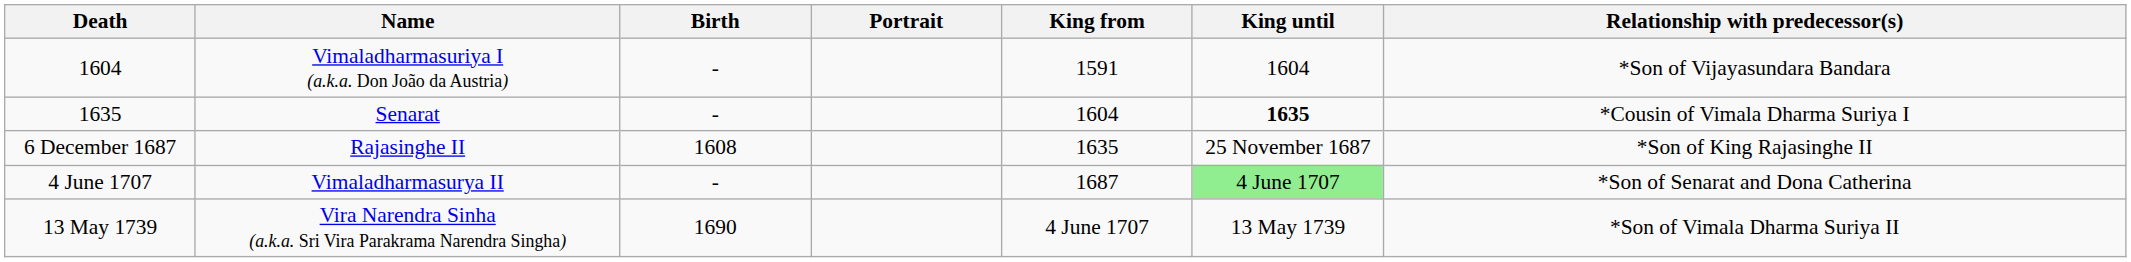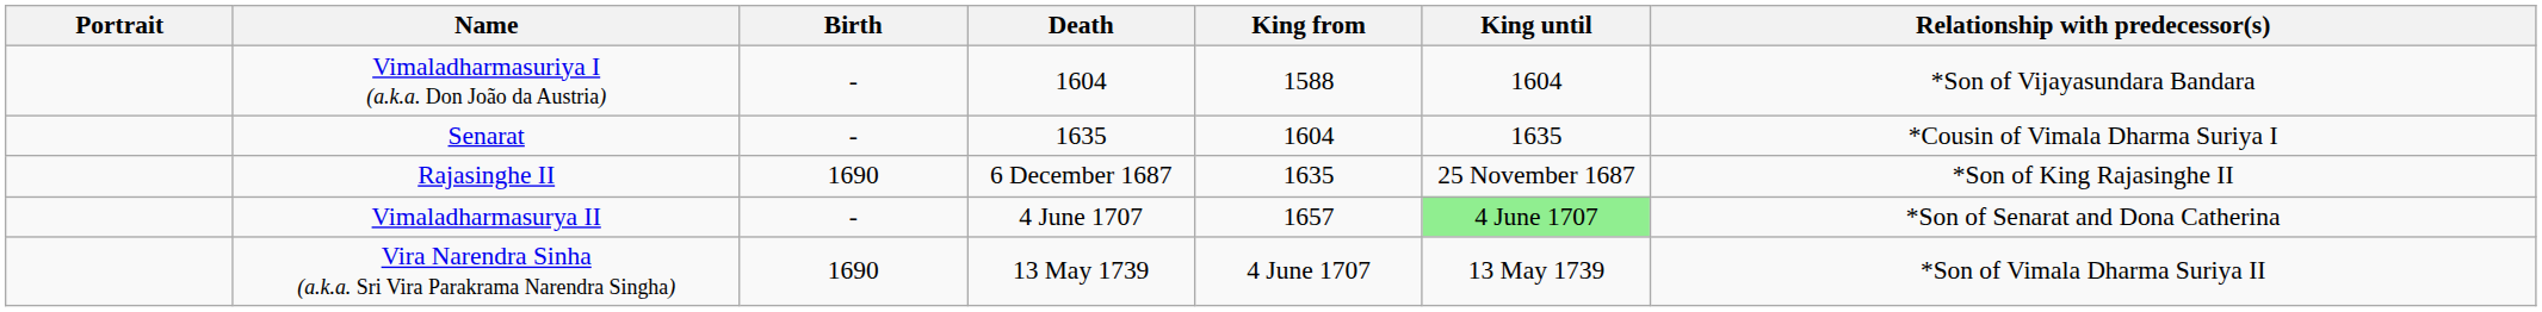 <table width=100% class="wikitable">
 <tr>
-<th width=9%>Death</th>
+<th width=9%>Portrait</th>
 <th width=20%>Name</th>
 <th width=9%>Birth</th>
-<th width=9%>Portrait</th>
+<th width=9%>Death</th>
 <th width=9%>King from</th>
 <th width=9%>King until</th>
 <th width=35%>Relationship with predecessor(s)</th>
 </tr>
 <tr>
-<td align="center">1604</td>
+<td align="center"></td>
 <td align="center"><a href='#'>Vimaladharmasuriya I</a><br><small><em>(a.k.a. </em>Don João da Austria<em>)</em></small></td>
 <td align="center">-</td>
-<td align="center"></td>
-<td align="center">1591</td>
+<td align="center">1604</td>
+<td align="center">1588</td>
 <td align="center">1604</td>
 <td align="center">*Son of Vijayasundara Bandara</td>
 </tr>
 <tr>
-<td align="center">1635</td>
+<td align="center"></td>
 <td align="center"><a href='#'>Senarat</a></td>
 <td align="center">-</td>
-<td align="center"></td>
+<td align="center">1635</td>
 <td align="center">1604</td>
-<td align="center"><strong>1635</strong></td>
+<td align="center">1635</td>
 <td align="center">*Cousin of Vimala Dharma Suriya I</td>
 </tr>
 <tr>
+<td align="center"></td>
+<td align="center"><a href='#'>Rajasinghe II</a></td>
+<td align="center">1690</td>
 <td align="center">6 December 1687</td>
-<td align="center"><a href='#'>Rajasinghe II</a></td>
-<td align="center">1608</td>
-<td align="center"></td>
 <td align="center">1635</td>
 <td align="center">25 November 1687</td>
 <td align="center">*Son of King Rajasinghe II</td>
 </tr>
 <tr>
-<td align="center">4 June 1707</td>
+<td align="center"></td>
 <td align="center"><a href='#'>Vimaladharmasurya II</a></td>
 <td align="center">-</td>
-<td align="center"></td>
-<td align="center">1687</td>
+<td align="center">4 June 1707</td>
+<td align="center">1657</td>
 <td align="center" style="background: lightgreen;">4 June 1707</td>
 <td align="center">*Son of Senarat and Dona Catherina</td>
 </tr>
 <tr>
-<td align="center">13 May 1739</td>
+<td align="center"></td>
 <td align="center"><a href='#'>Vira Narendra Sinha</a><br><small><em>(a.k.a. </em>Sri Vira Parakrama Narendra Singha<em>)</em></small></td>
 <td align="center">1690</td>
-<td align="center"></td>
+<td align="center">13 May 1739</td>
 <td align="center">4 June 1707</td>
 <td align="center">13 May 1739</td>
 <td align="center">*Son of Vimala Dharma Suriya II</td>
 </tr>
 </table>
